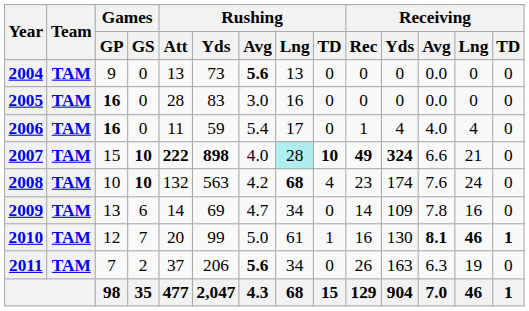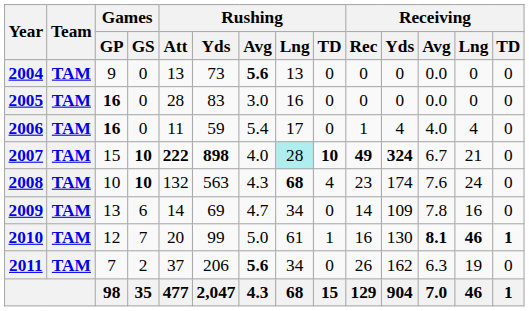 <table class="wikitable" style="text-align:center;">
 <tr>
 <th rowspan="2">Year</th>
 <th rowspan="2">Team</th>
 <th colspan="2">Games</th>
 <th colspan="5">Rushing</th>
 <th colspan="5">Receiving</th>
 </tr>
 <tr>
 <th>GP</th>
 <th>GS</th>
 <th>Att</th>
 <th>Yds</th>
 <th>Avg</th>
 <th>Lng</th>
 <th>TD</th>
 <th>Rec</th>
 <th>Yds</th>
 <th>Avg</th>
 <th>Lng</th>
 <th>TD</th>
 </tr>
 <tr>
 <th><a href='#'>2004</a></th>
 <th><a href='#'>TAM</a></th>
 <td>9</td>
 <td>0</td>
 <td>13</td>
 <td>73</td>
 <td><strong>5.6</strong></td>
 <td>13</td>
 <td>0</td>
 <td>0</td>
 <td>0</td>
 <td>0.0</td>
 <td>0</td>
 <td>0</td>
 </tr>
 <tr>
 <th><a href='#'>2005</a></th>
 <th><a href='#'>TAM</a></th>
 <td><strong>16</strong></td>
 <td>0</td>
 <td>28</td>
 <td>83</td>
 <td>3.0</td>
 <td>16</td>
 <td>0</td>
 <td>0</td>
 <td>0</td>
 <td>0.0</td>
 <td>0</td>
 <td>0</td>
 </tr>
 <tr>
 <th><a href='#'>2006</a></th>
 <th><a href='#'>TAM</a></th>
 <td><strong>16</strong></td>
 <td>0</td>
 <td>11</td>
 <td>59</td>
 <td>5.4</td>
 <td>17</td>
 <td>0</td>
 <td>1</td>
 <td>4</td>
 <td>4.0</td>
 <td>4</td>
 <td>0</td>
 </tr>
 <tr>
 <th><a href='#'>2007</a></th>
 <th><a href='#'>TAM</a></th>
 <td>15</td>
 <td><strong>10</strong></td>
 <td><strong>222</strong></td>
 <td><strong>898</strong></td>
 <td>4.0</td>
 <td style="background: paleturquoise;">28</td>
 <td><strong>10</strong></td>
 <td><strong>49</strong></td>
 <td><strong>324</strong></td>
-<td>6.6</td>
+<td>6.7</td>
 <td>21</td>
 <td>0</td>
 </tr>
 <tr>
 <th><a href='#'>2008</a></th>
 <th><a href='#'>TAM</a></th>
 <td>10</td>
 <td><strong>10</strong></td>
 <td>132</td>
 <td>563</td>
-<td>4.2</td>
+<td>4.3</td>
 <td><strong>68</strong></td>
 <td>4</td>
 <td>23</td>
 <td>174</td>
 <td>7.6</td>
 <td>24</td>
 <td>0</td>
 </tr>
 <tr>
 <th><a href='#'>2009</a></th>
 <th><a href='#'>TAM</a></th>
 <td>13</td>
 <td>6</td>
 <td>14</td>
 <td>69</td>
 <td>4.7</td>
 <td>34</td>
 <td>0</td>
 <td>14</td>
 <td>109</td>
 <td>7.8</td>
 <td>16</td>
 <td>0</td>
 </tr>
 <tr>
 <th><a href='#'>2010</a></th>
 <th><a href='#'>TAM</a></th>
 <td>12</td>
 <td>7</td>
 <td>20</td>
 <td>99</td>
 <td>5.0</td>
 <td>61</td>
 <td>1</td>
 <td>16</td>
 <td>130</td>
 <td><strong>8.1</strong></td>
 <td><strong>46</strong></td>
 <td><strong>1</strong></td>
 </tr>
 <tr>
 <th><a href='#'>2011</a></th>
 <th><a href='#'>TAM</a></th>
 <td>7</td>
 <td>2</td>
 <td>37</td>
 <td>206</td>
 <td><strong>5.6</strong></td>
 <td>34</td>
 <td>0</td>
 <td>26</td>
-<td>163</td>
+<td>162</td>
 <td>6.3</td>
 <td>19</td>
 <td>0</td>
 </tr>
 <tr>
 <th colspan="2"></th>
 <th>98</th>
 <th>35</th>
 <th>477</th>
 <th>2,047</th>
 <th>4.3</th>
 <th>68</th>
 <th>15</th>
 <th>129</th>
 <th>904</th>
 <th>7.0</th>
 <th>46</th>
 <th>1</th>
 </tr>
 </table>
